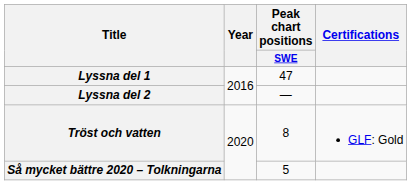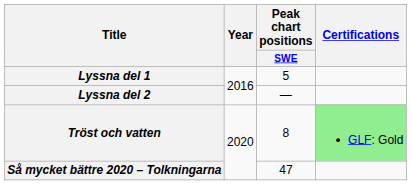 <table class="wikitable plainrowheaders" style="text-align:center;">
 <tr>
 <th scope="col" rowspan="2">Title</th>
 <th scope="col" rowspan="2">Year</th>
 <th scope="col" colspan="1">Peak chart positions</th>
 <th scope="col" rowspan="2"><a href='#'>Certifications</a></th>
 </tr>
 <tr>
 <th scope="col" style="width:3em;font-size:85%;"><a href='#'>SWE</a><br></th>
 </tr>
 <tr>
 <th scope="row"><em>Lyssna del 1</em></th>
 <td rowspan="2">2016</td>
-<td>47</td>
+<td>5</td>
 <td></td>
 </tr>
 <tr>
 <th scope="row"><em>Lyssna del 2</em></th>
 <td>—</td>
 <td></td>
 </tr>
 <tr>
 <th scope="row"><em>Tröst och vatten</em></th>
 <td rowspan="2">2020</td>
 <td>8</td>
-<td><br><ul><li><a href='#'>GLF</a>: Gold</li></ul></td>
+<td style="background: lightgreen;"><br><ul><li><a href='#'>GLF</a>: Gold</li></ul></td>
 </tr>
 <tr>
 <th scope="row"><em>Så mycket bättre 2020 – Tolkningarna</em></th>
-<td>5</td>
+<td>47</td>
 <td></td>
 </tr>
 </table>
